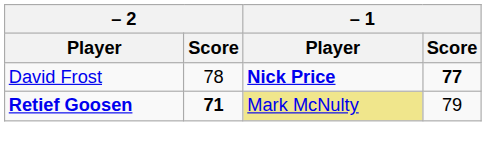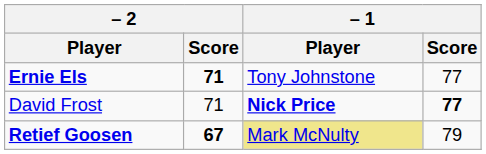 <table class=wikitable>
 <tr>
 <th colspan=2> – 2</th>
 <th colspan=2> – 1</th>
 </tr>
 <tr>
 <th width=150>Player</th>
 <th>Score</th>
 <th width=150>Player</th>
 <th>Score</th>
 </tr>
 <tr>
+<td><strong><a href='#'>Ernie Els</a></strong></td>
+<td align=center><strong>71</strong></td>
+<td><a href='#'>Tony Johnstone</a></td>
+<td align=center>77</td>
+</tr>
+<tr>
 <td><a href='#'>David Frost</a></td>
-<td align=center>78</td>
+<td align=center>71</td>
 <td><strong><a href='#'>Nick Price</a></strong></td>
 <td align=center><strong>77</strong></td>
 </tr>
 <tr>
 <td><strong><a href='#'>Retief Goosen</a></strong></td>
-<td align=center><strong>71</strong></td>
+<td align=center><strong>67</strong></td>
 <td style="background: khaki;"><a href='#'>Mark McNulty</a></td>
 <td align=center>79</td>
 </tr>
 </table>
